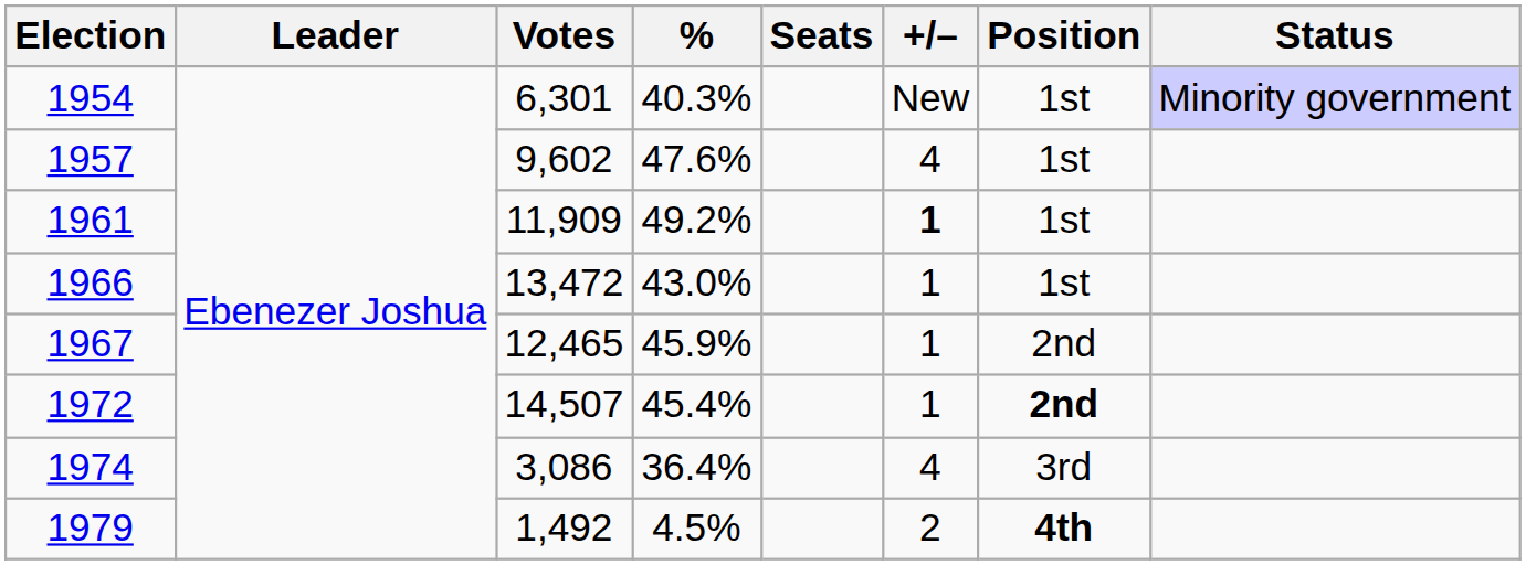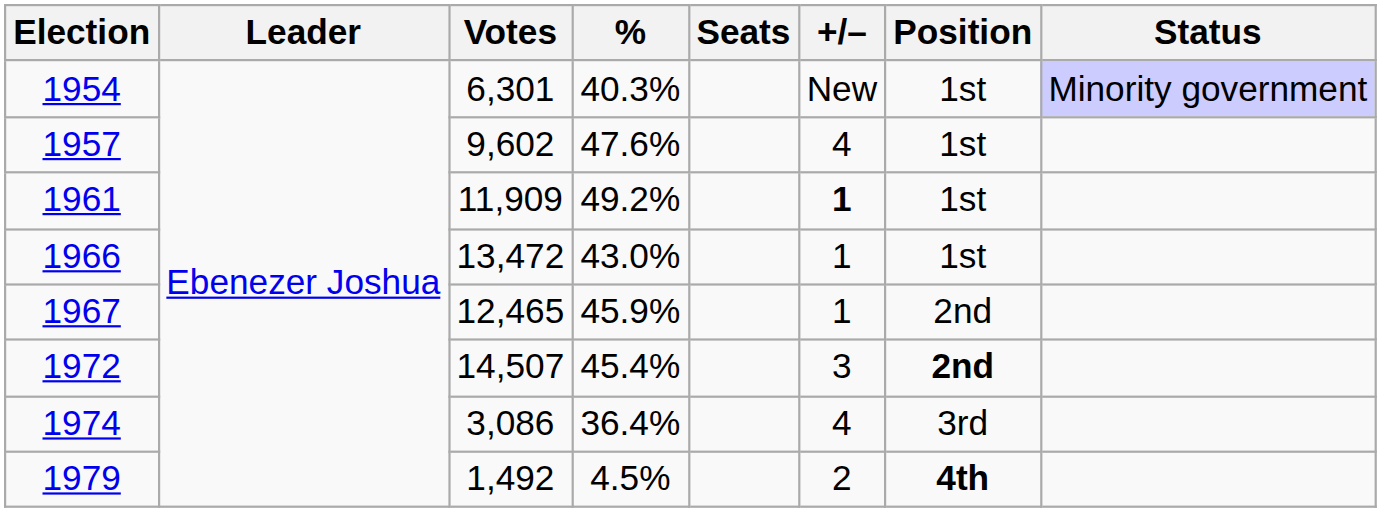 <table class=wikitable style=text-align:center>
 <tr>
 <th>Election</th>
 <th>Leader</th>
 <th>Votes</th>
 <th>%</th>
 <th>Seats</th>
 <th>+/–</th>
 <th>Position</th>
 <th>Status</th>
 </tr>
 <tr>
 <td><a href='#'>1954</a></td>
 <td rowspan="8"><a href='#'>Ebenezer Joshua</a></td>
 <td>6,301</td>
 <td>40.3%</td>
 <td></td>
 <td>New</td>
 <td>1st</td>
 <td style="background-color:#CCCCFF">Minority government</td>
 </tr>
 <tr>
 <td><a href='#'>1957</a></td>
 <td>9,602</td>
 <td>47.6%</td>
 <td></td>
 <td> 4</td>
 <td> 1st</td>
 <td></td>
 </tr>
 <tr>
 <td><a href='#'>1961</a></td>
 <td>11,909</td>
 <td>49.2%</td>
 <td></td>
 <td><strong> 1</strong></td>
 <td> 1st</td>
 <td></td>
 </tr>
 <tr>
 <td><a href='#'>1966</a></td>
 <td>13,472</td>
 <td>43.0%</td>
 <td></td>
 <td> 1</td>
 <td> 1st</td>
 <td></td>
 </tr>
 <tr>
 <td><a href='#'>1967</a></td>
 <td>12,465</td>
 <td>45.9%</td>
 <td></td>
 <td> 1</td>
 <td> 2nd</td>
 <td></td>
 </tr>
 <tr>
 <td><a href='#'>1972</a></td>
 <td>14,507</td>
 <td>45.4%</td>
 <td></td>
-<td> 1</td>
+<td> 3</td>
 <td><strong> 2nd</strong></td>
 <td></td>
 </tr>
 <tr>
 <td><a href='#'>1974</a></td>
 <td>3,086</td>
 <td>36.4%</td>
 <td></td>
 <td> 4</td>
 <td> 3rd</td>
 <td></td>
 </tr>
 <tr>
 <td><a href='#'>1979</a></td>
 <td>1,492</td>
 <td>4.5%</td>
 <td></td>
 <td> 2</td>
 <td><strong> 4th</strong></td>
 <td></td>
 </tr>
 </table>
